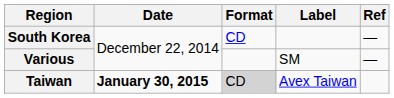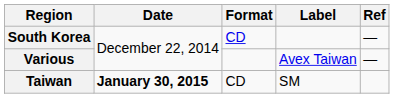 <table class="wikitable plainrowheaders">
 <tr>
 <th scope="col">Region</th>
 <th scope="col">Date</th>
 <th scope="col">Format</th>
 <th scope="col">Label</th>
 <th scope="col">Ref</th>
 </tr>
 <tr>
 <th scope="row">South Korea</th>
 <td rowspan="2">December 22, 2014</td>
 <td><a href='#'>CD</a></td>
 <td></td>
 <td>—</td>
 </tr>
 <tr>
 <th scope="row">Various </th>
 <td></td>
-<td>SM</td>
+<td><a href='#'>Avex Taiwan</a></td>
 <td>—</td>
 </tr>
 <tr>
 <th scope="row">Taiwan</th>
 <td><strong>January 30, 2015</strong></td>
-<td style="background: lightgrey;">CD</td>
-<td><a href='#'>Avex Taiwan</a></td>
+<td>CD</td>
+<td>SM</td>
 <td></td>
 </tr>
 </table>
